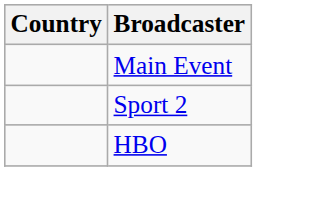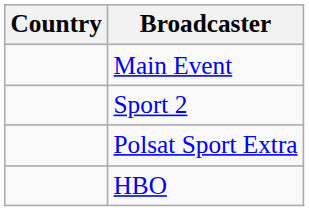 <table class="wikitable">
 <tr>
 <th align=center>Country</th>
 <th align=center>Broadcaster</th>
 </tr>
 <tr>
 <td></td>
 <td><a href='#'>Main Event</a></td>
 </tr>
 <tr>
 <td></td>
 <td><a href='#'>Sport 2</a></td>
 </tr>
 <tr>
 <td></td>
+<td><a href='#'>Polsat Sport Extra</a></td>
+</tr>
+<tr>
+<td></td>
 <td><a href='#'>HBO</a></td>
 </tr>
 </table>
